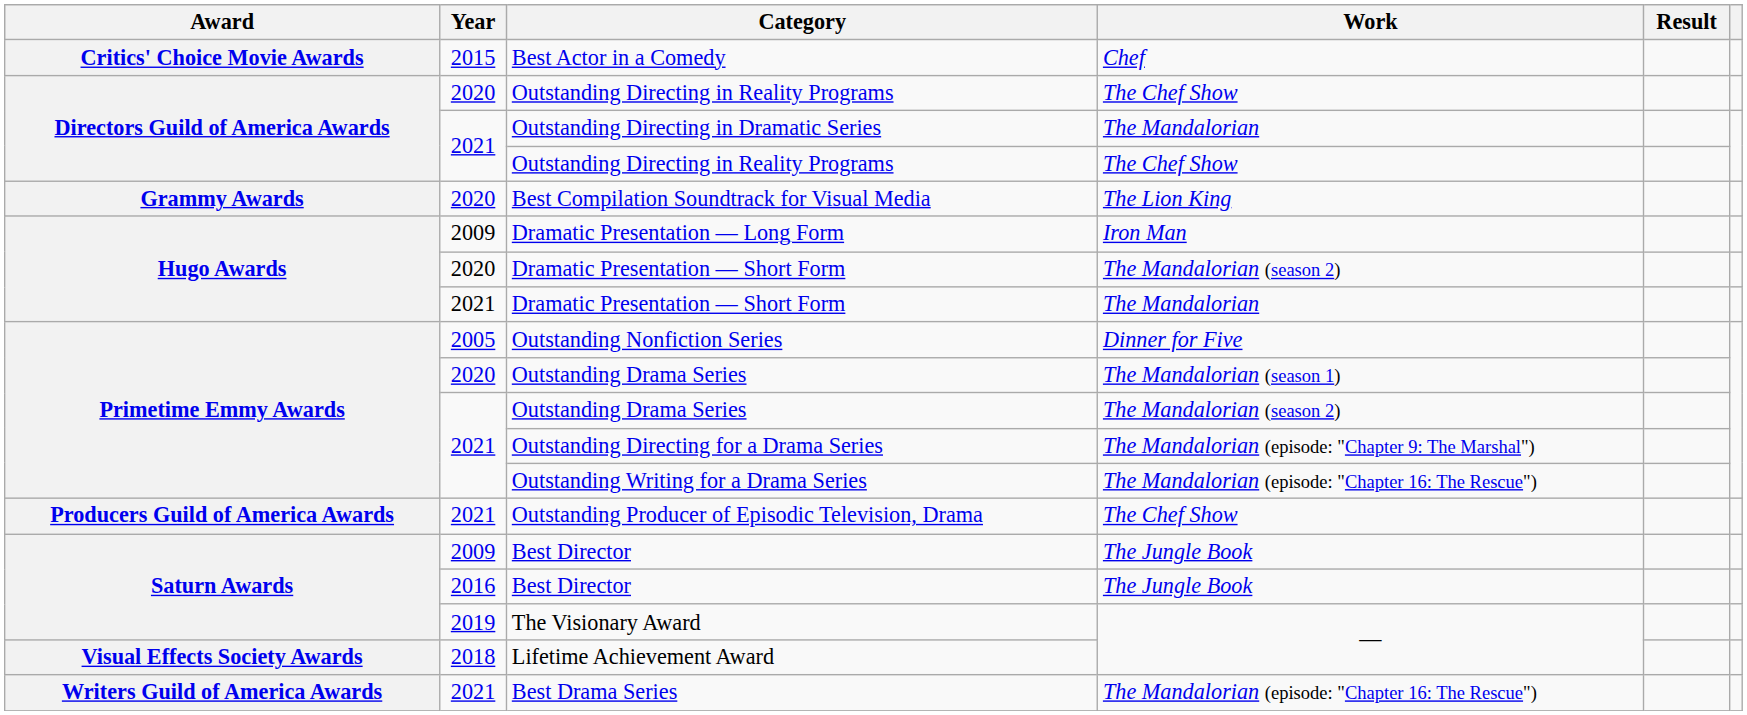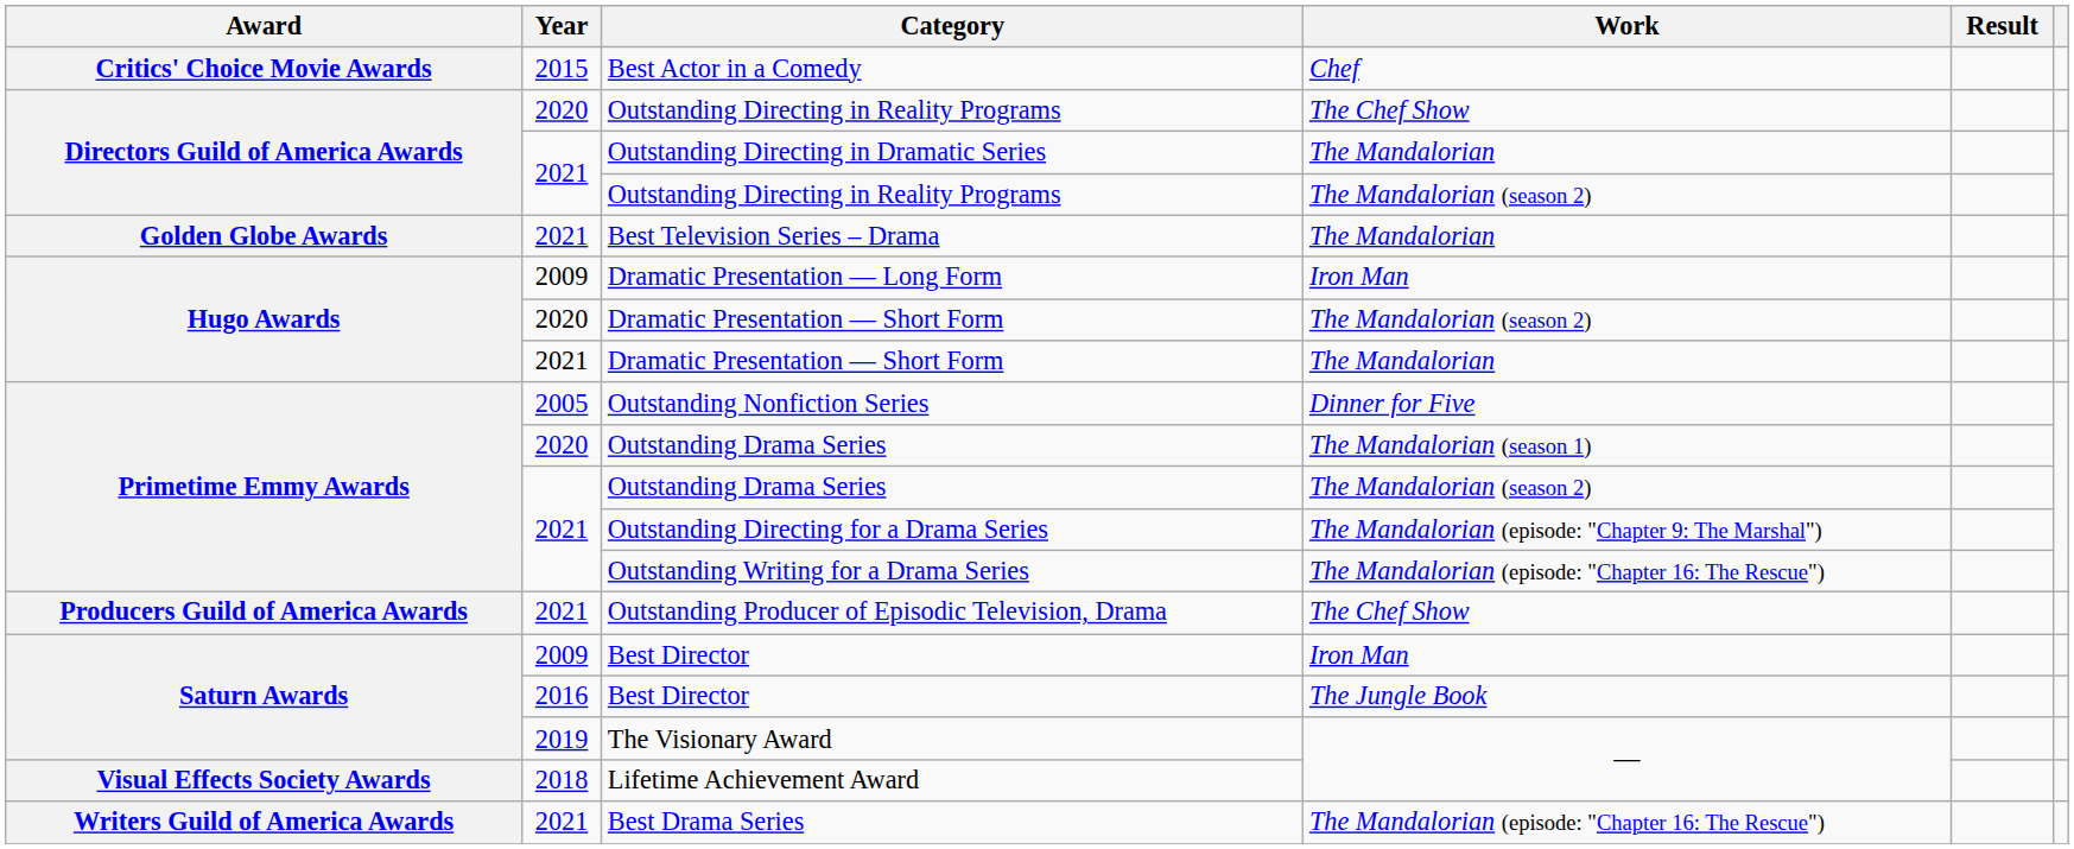 <table class="wikitable plainrowheaders" style="width: 99%;">
 <tr style="background:#ccc; text-align:center;">
 <th scope="col">Award</th>
 <th scope="col">Year</th>
 <th scope="col">Category</th>
 <th scope="col">Work</th>
 <th scope="col">Result</th>
 <th scope="col"></th>
 </tr>
 <tr>
 <th scope="row"><a href='#'>Critics' Choice Movie Awards</a></th>
 <td align="center"><a href='#'>2015</a></td>
 <td><a href='#'>Best Actor in a Comedy</a></td>
 <td><em><a href='#'>Chef</a></em></td>
 <td></td>
 <td align="center"></td>
 </tr>
 <tr>
 <th scope="row" rowspan="3"><a href='#'>Directors Guild of America Awards</a></th>
 <td align="center"><a href='#'>2020</a></td>
 <td><a href='#'>Outstanding Directing in Reality Programs</a></td>
 <td><em><a href='#'>The Chef Show</a></em></td>
 <td></td>
 <td align="center"></td>
 </tr>
 <tr>
 <td align="center" rowspan="2"><a href='#'>2021</a></td>
 <td><a href='#'>Outstanding Directing in Dramatic Series</a></td>
 <td><em><a href='#'>The Mandalorian</a></em></td>
 <td></td>
 <td align="center" rowspan="2"></td>
 </tr>
 <tr>
 <td><a href='#'>Outstanding Directing in Reality Programs</a></td>
-<td><em><a href='#'>The Chef Show</a></em></td>
+<td><em><a href='#'>The Mandalorian</a></em> <small>(<a href='#'>season 2</a>)</small></td>
 <td></td>
 </tr>
 <tr>
-<th scope="row"><a href='#'>Grammy Awards</a></th>
-<td align="center"><a href='#'>2020</a></td>
-<td><a href='#'>Best Compilation Soundtrack for Visual Media</a></td>
-<td><em><a href='#'>The Lion King</a></em></td>
+<th scope="row"><a href='#'>Golden Globe Awards</a></th>
+<td align="center"><a href='#'>2021</a></td>
+<td><a href='#'>Best Television Series – Drama</a></td>
+<td><em><a href='#'>The Mandalorian</a></em></td>
 <td></td>
 <td align="center"></td>
 </tr>
 <tr>
 <th scope="row" rowspan="3"><a href='#'>Hugo Awards</a></th>
 <td align="center">2009</td>
 <td><a href='#'>Dramatic Presentation — Long Form</a></td>
 <td><em><a href='#'>Iron Man</a></em></td>
 <td></td>
 <td align="center"></td>
 </tr>
 <tr>
 <td align="center">2020</td>
 <td><a href='#'>Dramatic Presentation — Short Form</a></td>
 <td><em><a href='#'>The Mandalorian</a></em> <small>(<a href='#'>season 2</a>)</small></td>
 <td></td>
 <td align="center"></td>
 </tr>
 <tr>
 <td align="center">2021</td>
 <td><a href='#'>Dramatic Presentation — Short Form</a></td>
 <td><em><a href='#'>The Mandalorian</a></em></td>
 <td></td>
 <td align="center"></td>
 </tr>
 <tr>
 <th scope="row" rowspan="5"><a href='#'>Primetime Emmy Awards</a></th>
 <td align="center"><a href='#'>2005</a></td>
 <td><a href='#'>Outstanding Nonfiction Series</a></td>
 <td><em><a href='#'>Dinner for Five</a></em></td>
 <td></td>
 <td align="center" rowspan="5"></td>
 </tr>
 <tr>
 <td align="center"><a href='#'>2020</a></td>
 <td><a href='#'>Outstanding Drama Series</a></td>
 <td><em><a href='#'>The Mandalorian</a></em> <small>(<a href='#'>season 1</a>)</small></td>
 <td></td>
 </tr>
 <tr>
 <td align="center" rowspan="3"><a href='#'>2021</a></td>
 <td><a href='#'>Outstanding Drama Series</a></td>
 <td><em><a href='#'>The Mandalorian</a></em> <small>(<a href='#'>season 2</a>)</small></td>
 <td></td>
 </tr>
 <tr>
 <td><a href='#'>Outstanding Directing for a Drama Series</a></td>
 <td><em><a href='#'>The Mandalorian</a></em> <small>(episode: "<a href='#'>Chapter 9: The Marshal</a>")</small></td>
 <td></td>
 </tr>
 <tr>
 <td><a href='#'>Outstanding Writing for a Drama Series</a></td>
 <td><em><a href='#'>The Mandalorian</a></em> <small>(episode: "<a href='#'>Chapter 16: The Rescue</a>")</small></td>
 <td></td>
 </tr>
 <tr>
 <th scope="row"><a href='#'>Producers Guild of America Awards</a></th>
 <td align="center"><a href='#'>2021</a></td>
 <td><a href='#'>Outstanding Producer of Episodic Television, Drama</a></td>
 <td><em><a href='#'>The Chef Show</a></em></td>
 <td></td>
 <td align="center"></td>
 </tr>
 <tr>
 <th scope="row" rowspan="3"><a href='#'>Saturn Awards</a></th>
 <td align="center"><a href='#'>2009</a></td>
 <td><a href='#'>Best Director</a></td>
-<td><em><a href='#'>The Jungle Book</a></em></td>
+<td><em><a href='#'>Iron Man</a></em></td>
 <td></td>
 <td align="center"></td>
 </tr>
 <tr>
 <td align="center"><a href='#'>2016</a></td>
 <td><a href='#'>Best Director</a></td>
 <td><em><a href='#'>The Jungle Book</a></em></td>
 <td></td>
 <td align="center"></td>
 </tr>
 <tr>
 <td align="center"><a href='#'>2019</a></td>
 <td>The Visionary Award</td>
 <td align="center" rowspan="2">—</td>
 <td></td>
 <td align="center"></td>
 </tr>
 <tr>
 <th scope="row"><a href='#'>Visual Effects Society Awards</a></th>
 <td align="center"><a href='#'>2018</a></td>
 <td>Lifetime Achievement Award</td>
 <td></td>
 <td align="center"></td>
 </tr>
 <tr>
 <th scope="row"><a href='#'>Writers Guild of America Awards</a></th>
 <td align="center"><a href='#'>2021</a></td>
 <td><a href='#'>Best Drama Series</a></td>
 <td><em><a href='#'>The Mandalorian</a></em> <small>(episode: "<a href='#'>Chapter 16: The Rescue</a>")</small></td>
 <td></td>
 <td align="center"></td>
 </tr>
 </table>
